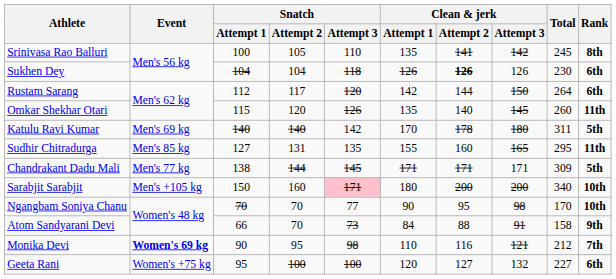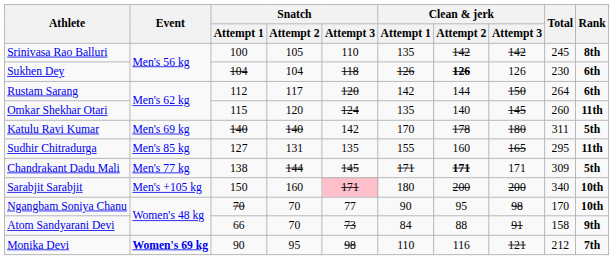 <table class="wikitable" border="1" style="font-size:90%;">
 <tr>
 <th rowspan=2>Athlete</th>
 <th rowspan=2>Event</th>
 <th colspan=3>Snatch</th>
 <th colspan=3>Clean & jerk</th>
 <th rowspan=2>Total</th>
 <th rowspan=2>Rank</th>
 </tr>
 <tr>
 <th>Attempt 1</th>
 <th>Attempt 2</th>
 <th>Attempt 3</th>
 <th>Attempt 1</th>
 <th>Attempt 2</th>
 <th>Attempt 3</th>
 </tr>
 <tr>
 <td><a href='#'>Srinivasa Rao Balluri</a></td>
 <td rowspan=2><a href='#'>Men's 56 kg</a></td>
 <td align=center>100</td>
 <td align=center>105</td>
 <td align=center>110</td>
 <td align=center>135</td>
-<td align=center><del>141</del></td>
+<td align=center><del>142</del></td>
 <td align=center><del>142</del></td>
 <td align=center>245</td>
 <td align=center><strong>8th</strong></td>
 </tr>
 <tr>
 <td><a href='#'>Sukhen Dey</a></td>
 <td align=center><del>104</del></td>
 <td align=center>104</td>
 <td align=center><del>118</del></td>
 <td align=center><del>126</del></td>
 <td align=center><strong><del>126</del></strong></td>
 <td align=center>126</td>
 <td align=center>230</td>
 <td align=center><strong>6th</strong></td>
 </tr>
 <tr>
 <td><a href='#'>Rustam Sarang</a></td>
 <td rowspan=2><a href='#'>Men's 62 kg</a></td>
 <td align=center>112</td>
 <td align=center>117</td>
 <td align=center><del>120</del></td>
 <td align=center>142</td>
 <td align=center>144</td>
 <td align=center><del>150</del></td>
 <td align=center>264</td>
 <td align=center><strong>6th</strong></td>
 </tr>
 <tr>
 <td><a href='#'>Omkar Shekhar Otari</a></td>
 <td align=center>115</td>
 <td align=center>120</td>
-<td align=center><del>126</del></td>
+<td align=center><del>124</del></td>
 <td align=center>135</td>
 <td align=center>140</td>
 <td align=center><del>145</del></td>
 <td align=center>260</td>
 <td align=center><strong>11th</strong></td>
 </tr>
 <tr>
 <td><a href='#'>Katulu Ravi Kumar</a></td>
 <td><a href='#'>Men's 69 kg</a></td>
 <td align=center><del>140</del></td>
 <td align=center><del>140</del></td>
 <td align=center>142</td>
 <td align=center>170</td>
 <td align=center><del>178</del></td>
 <td align=center><del>180</del></td>
 <td align=center>311</td>
 <td align=center><strong>5th</strong></td>
 </tr>
 <tr>
 <td><a href='#'>Sudhir Chitradurga</a></td>
 <td><a href='#'>Men's 85 kg</a></td>
 <td align=center>127</td>
 <td align=center>131</td>
 <td align=center>135</td>
 <td align=center>155</td>
 <td align=center>160</td>
 <td align=center><del>165</del></td>
 <td align=center>295</td>
 <td align=center><strong>11th</strong></td>
 </tr>
 <tr>
 <td><a href='#'>Chandrakant Dadu Mali</a></td>
 <td><a href='#'>Men's 77 kg</a></td>
 <td align=center>138</td>
 <td align=center><del>144</del></td>
 <td align=center><del>145</del></td>
 <td align=center><del>171</del></td>
-<td align=center><del>171</del></td>
+<td align=center><strong><del>171</del></strong></td>
 <td align=center>171</td>
 <td align=center>309</td>
 <td align=center><strong>5th</strong></td>
 </tr>
 <tr>
 <td><a href='#'>Sarabjit Sarabjit</a></td>
 <td><a href='#'>Men's +105 kg</a></td>
 <td align=center>150</td>
 <td align=center>160</td>
 <td align=center style="background: pink;"><del>171</del></td>
 <td align=center>180</td>
 <td align=center><del>200</del></td>
 <td align=center><del>200</del></td>
 <td align=center>340</td>
 <td align=center><strong>10th</strong></td>
 </tr>
 <tr>
 <td><a href='#'>Ngangbam Soniya Chanu</a></td>
 <td rowspan=2><a href='#'>Women's 48 kg</a></td>
 <td align=center><del>70</del></td>
 <td align=center>70</td>
 <td align=center>77</td>
 <td align=center>90</td>
 <td align=center>95</td>
 <td align=center><del>98</del></td>
 <td align=center>170</td>
 <td align=center><strong>10th</strong></td>
 </tr>
 <tr>
 <td><a href='#'>Atom Sandyarani Devi</a></td>
 <td align=center>66</td>
 <td align=center>70</td>
 <td align=center><del>73</del></td>
 <td align=center>84</td>
 <td align=center>88</td>
 <td align=center><del>91</del></td>
 <td align=center>158</td>
 <td align=center><strong>9th</strong></td>
 </tr>
 <tr>
 <td><a href='#'>Monika Devi</a></td>
 <td><strong><a href='#'>Women's 69 kg</a></strong></td>
 <td align=center>90</td>
 <td align=center>95</td>
 <td align=center><del>98</del></td>
 <td align=center>110</td>
 <td align=center>116</td>
 <td align=center><del>121</del></td>
 <td align=center>212</td>
 <td align=center><strong>7th</strong></td>
 </tr>
-<tr>
-<td><a href='#'>Geeta Rani</a></td>
-<td><a href='#'>Women's +75 kg</a></td>
-<td align=center>95</td>
-<td align=center><del>100</del></td>
-<td align=center><del>100</del></td>
-<td align=center>120</td>
-<td align=center>127</td>
-<td align=center>132</td>
-<td align=center>227</td>
-<td align=center><strong>6th</strong></td>
-</tr>
 </table>
